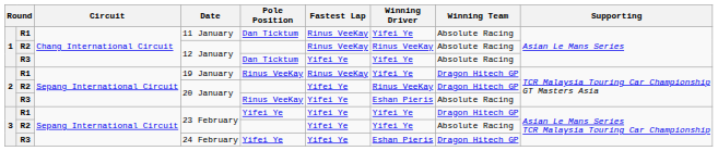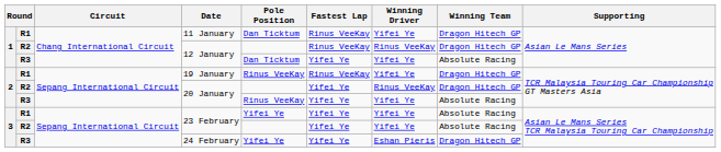 <table class="wikitable" style="font-size:85%">
 <tr>
 <th colspan=2>Round</th>
 <th>Circuit</th>
 <th>Date</th>
 <th>Pole Position</th>
 <th>Fastest Lap</th>
 <th>Winning Driver</th>
 <th>Winning Team</th>
 <th>Supporting</th>
 </tr>
 <tr>
 <th rowspan=3>1</th>
 <th>R1</th>
 <td rowspan=3 nowrap> <a href='#'>Chang International Circuit</a></td>
 <td nowrap>11 January</td>
 <td nowrap> <a href='#'>Dan Ticktum</a></td>
 <td nowrap> <a href='#'>Rinus VeeKay</a></td>
 <td nowrap> <a href='#'>Yifei Ye</a></td>
-<td nowrap> Absolute Racing</td>
+<td nowrap> <a href='#'>Dragon Hitech GP</a></td>
 <td rowspan=3 nowrap><em><a href='#'>Asian Le Mans Series</a></em></td>
 </tr>
 <tr>
 <th>R2</th>
 <td rowspan=2 nowrap>12 January</td>
 <td></td>
 <td nowrap> <a href='#'>Rinus VeeKay</a></td>
 <td nowrap> <a href='#'>Rinus VeeKay</a></td>
-<td nowrap> Absolute Racing</td>
+<td nowrap> <a href='#'>Dragon Hitech GP</a></td>
 </tr>
 <tr>
 <th>R3</th>
 <td nowrap> <a href='#'>Dan Ticktum</a></td>
 <td nowrap> <a href='#'>Yifei Ye</a></td>
 <td nowrap> <a href='#'>Yifei Ye</a></td>
 <td nowrap> Absolute Racing</td>
 </tr>
 <tr>
 <th rowspan=3>2</th>
 <th>R1</th>
 <td rowspan=3 nowrap> <a href='#'>Sepang International Circuit</a></td>
 <td nowrap>19 January</td>
 <td nowrap> <a href='#'>Rinus VeeKay</a></td>
 <td nowrap> <a href='#'>Rinus VeeKay</a></td>
 <td nowrap> <a href='#'>Yifei Ye</a></td>
 <td nowrap> <a href='#'>Dragon Hitech GP</a></td>
 <td rowspan=3 nowrap><em><a href='#'>TCR Malaysia Touring Car Championship</a></em><br><em>GT Masters Asia</em></td>
 </tr>
 <tr>
 <th>R2</th>
 <td rowspan=2 nowrap>20 January</td>
 <td></td>
 <td nowrap> <a href='#'>Yifei Ye</a></td>
 <td nowrap> <a href='#'>Rinus VeeKay</a></td>
 <td nowrap> <a href='#'>Dragon Hitech GP</a></td>
 </tr>
 <tr>
 <th>R3</th>
 <td nowrap> <a href='#'>Rinus VeeKay</a></td>
 <td nowrap> <a href='#'>Yifei Ye</a></td>
-<td nowrap> <a href='#'>Eshan Pieris</a></td>
+<td nowrap> <a href='#'>Yifei Ye</a></td>
 <td nowrap> Absolute Racing</td>
 </tr>
 <tr>
 <th rowspan=3>3</th>
 <th>R1</th>
 <td rowspan=3 nowrap> <a href='#'>Sepang International Circuit</a></td>
 <td rowspan=2 nowrap>23 February</td>
 <td nowrap> <a href='#'>Yifei Ye</a></td>
 <td nowrap> <a href='#'>Yifei Ye</a></td>
 <td nowrap> <a href='#'>Yifei Ye</a></td>
-<td nowrap> <a href='#'>Dragon Hitech GP</a></td>
+<td nowrap> Absolute Racing</td>
 <td rowspan=3 nowrap><em><a href='#'>Asian Le Mans Series</a></em><br><em><a href='#'>TCR Malaysia Touring Car Championship</a></em></td>
 </tr>
 <tr>
 <th>R2</th>
 <td></td>
 <td nowrap> <a href='#'>Yifei Ye</a></td>
 <td nowrap> <a href='#'>Yifei Ye</a></td>
 <td nowrap> Absolute Racing</td>
 </tr>
 <tr>
 <th>R3</th>
 <td nowrap>24 February</td>
 <td nowrap> <a href='#'>Yifei Ye</a></td>
 <td nowrap> <a href='#'>Yifei Ye</a></td>
 <td nowrap> <a href='#'>Eshan Pieris</a></td>
 <td nowrap> <a href='#'>Dragon Hitech GP</a></td>
 </tr>
 </table>
